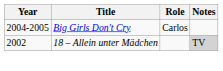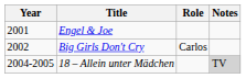 <table class="wikitable sortable">
 <tr>
 <th>Year</th>
 <th>Title</th>
 <th>Role</th>
 <th class="unsortable">Notes</th>
 </tr>
 <tr>
-<td>2004-2005</td>
+<td>2001</td>
+<td><em><a href='#'>Engel & Joe</a></em></td>
+<td></td>
+<td></td>
+</tr>
+<tr>
+<td>2002</td>
 <td><em><a href='#'>Big Girls Don't Cry</a></em></td>
 <td>Carlos</td>
 <td></td>
 </tr>
 <tr>
-<td>2002</td>
+<td>2004-2005</td>
 <td><em>18 – Allein unter Mädchen</em></td>
 <td></td>
 <td style="background: lightgrey;">TV</td>
 </tr>
 </table>
